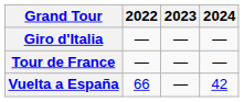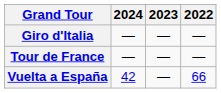 <table class="wikitable plainrowheaders">
 <tr>
 <th scope="col"><a href='#'>Grand Tour</a></th>
+<th scope="col">2024</th>
+<th scope="col">2023</th>
 <th scope="col">2022</th>
-<th scope="col">2023</th>
-<th scope="col">2024</th>
 </tr>
 <tr style="text-align:center;">
 <th scope="row"> <a href='#'>Giro d'Italia</a></th>
 <td>—</td>
 <td>—</td>
 <td>—</td>
 </tr>
 <tr style="text-align:center;">
 <th scope="row"> <a href='#'>Tour de France</a></th>
 <td>—</td>
 <td>—</td>
 <td>—</td>
 </tr>
 <tr style="text-align:center;">
 <th scope="row"> <a href='#'>Vuelta a España</a></th>
+<td><a href='#'>42</a></td>
+<td>—</td>
 <td><a href='#'>66</a></td>
-<td>—</td>
-<td><a href='#'>42</a></td>
 </tr>
 </table>
